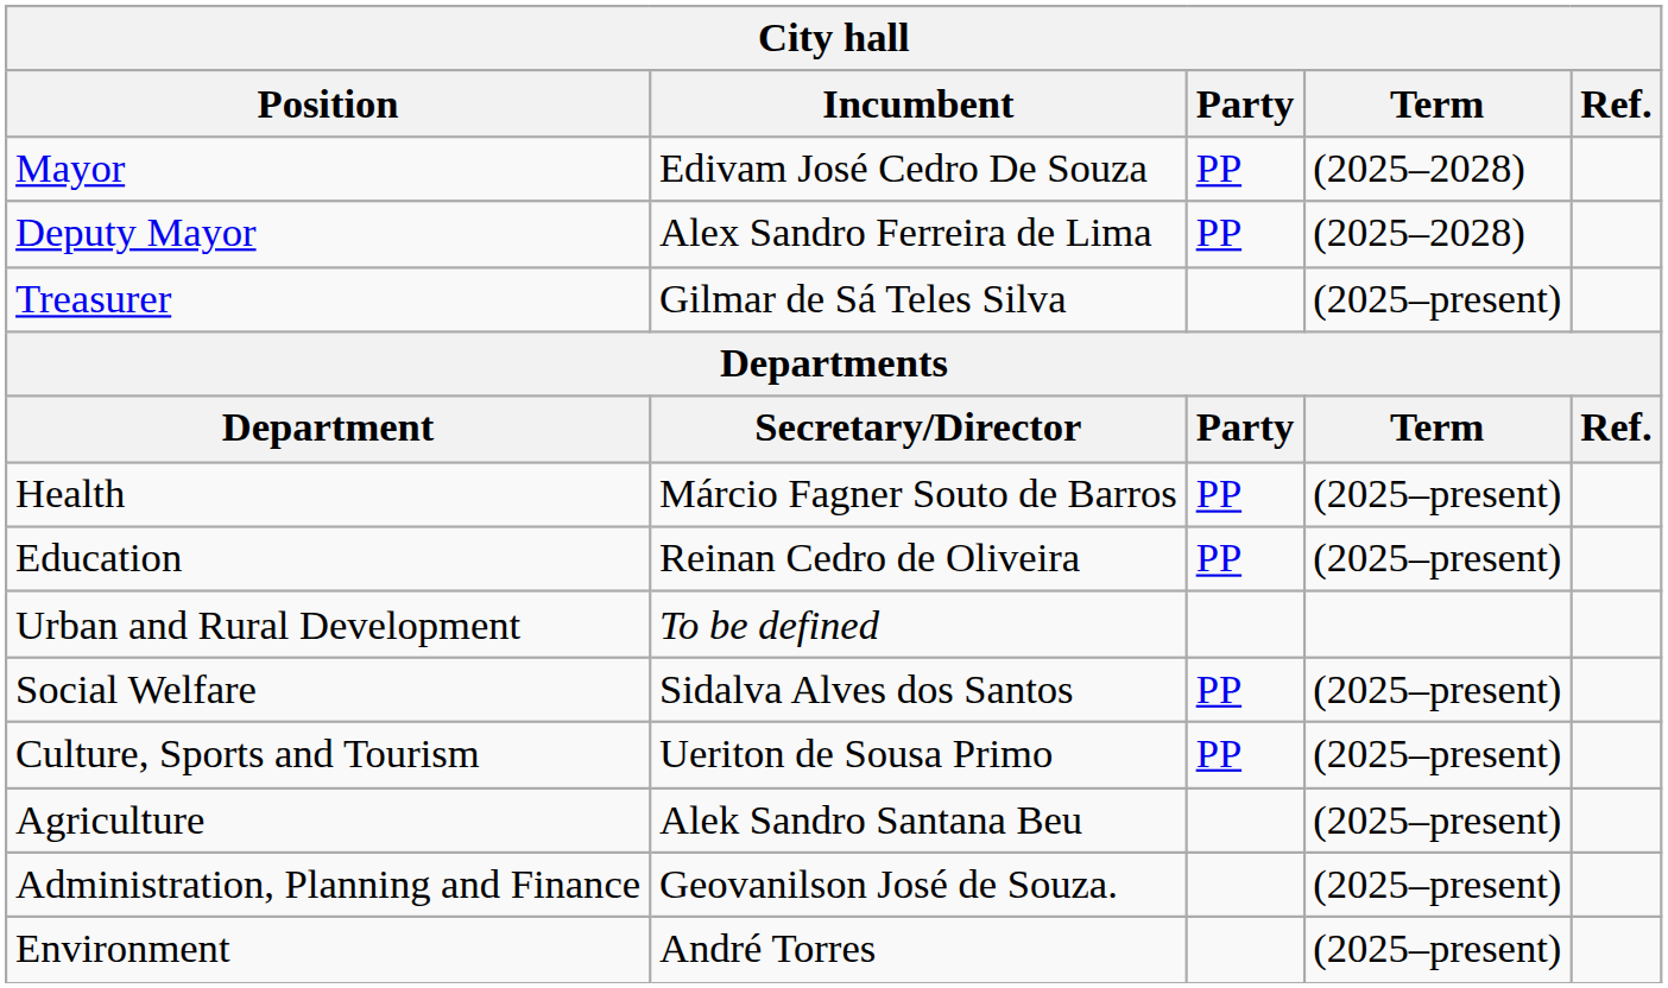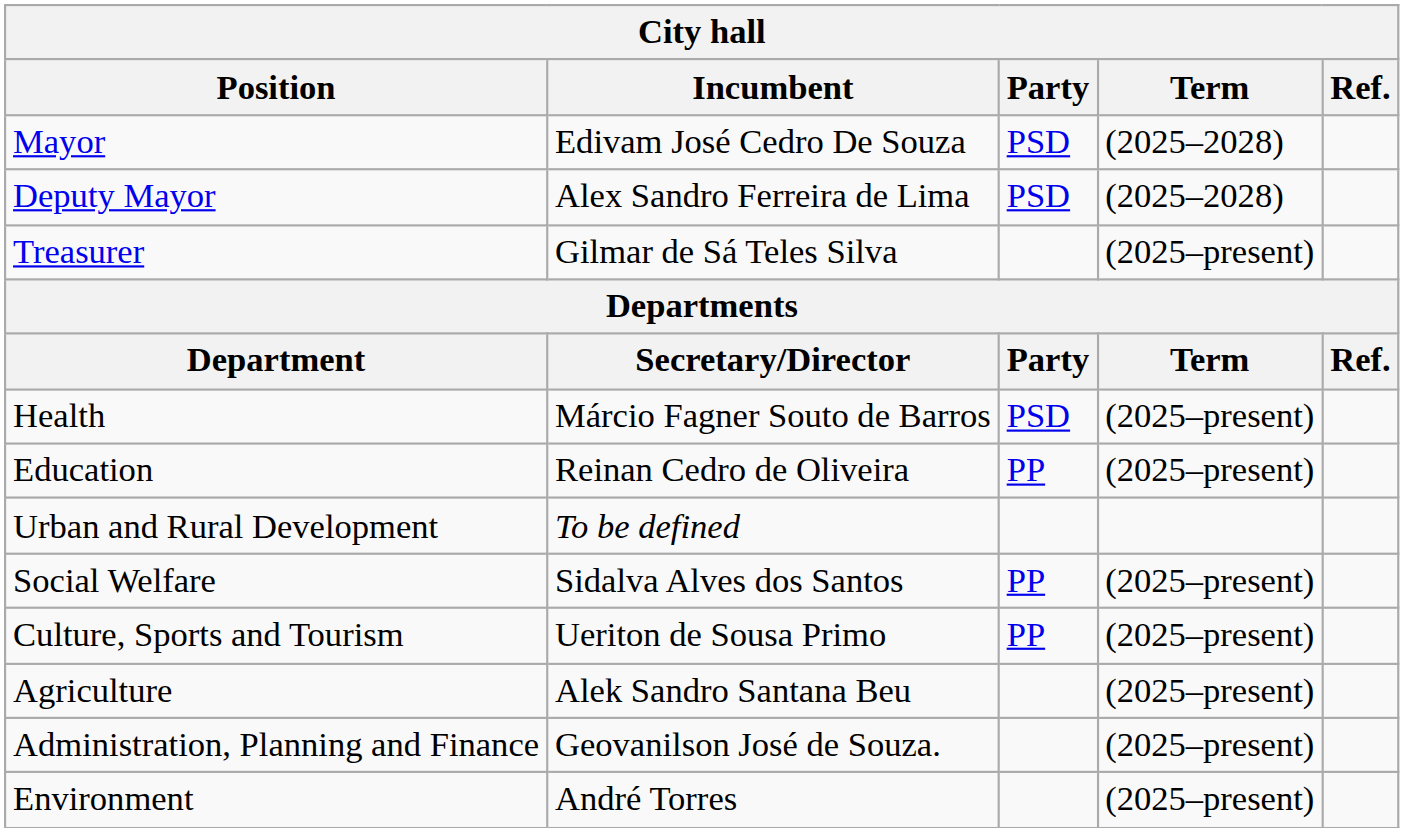 <table class="wikitable">
 <tr>
 <th colspan="5">City hall</th>
 </tr>
 <tr>
 <th>Position</th>
 <th>Incumbent</th>
 <th>Party</th>
 <th>Term</th>
 <th>Ref.</th>
 </tr>
 <tr>
 <td><a href='#'>Mayor</a></td>
 <td>Edivam José Cedro De Souza</td>
-<td><a href='#'>PP</a></td>
+<td><a href='#'>PSD</a></td>
 <td>(2025–2028)</td>
 <td></td>
 </tr>
 <tr>
 <td><a href='#'>Deputy Mayor</a></td>
 <td>Alex Sandro Ferreira de Lima</td>
-<td><a href='#'>PP</a></td>
+<td><a href='#'>PSD</a></td>
 <td>(2025–2028)</td>
 <td></td>
 </tr>
 <tr>
 <td><a href='#'>Treasurer</a></td>
 <td>Gilmar de Sá Teles Silva</td>
 <td></td>
 <td>(2025–present)</td>
 <td></td>
 </tr>
 <tr>
 <th colspan="5">Departments</th>
 </tr>
 <tr>
 <th>Department</th>
 <th>Secretary/Director</th>
 <th>Party</th>
 <th>Term</th>
 <th>Ref.</th>
 </tr>
 <tr>
 <td>Health</td>
 <td>Márcio Fagner Souto de Barros</td>
-<td><a href='#'>PP</a></td>
+<td><a href='#'>PSD</a></td>
 <td>(2025–present)</td>
 <td></td>
 </tr>
 <tr>
 <td>Education</td>
 <td>Reinan Cedro de Oliveira</td>
 <td><a href='#'>PP</a></td>
 <td>(2025–present)</td>
 <td></td>
 </tr>
 <tr>
 <td>Urban and Rural Development</td>
 <td><em>To be defined</em></td>
 <td></td>
 <td></td>
 <td></td>
 </tr>
 <tr>
 <td>Social Welfare</td>
 <td>Sidalva Alves dos Santos</td>
 <td><a href='#'>PP</a></td>
 <td>(2025–present)</td>
 <td></td>
 </tr>
 <tr>
 <td>Culture, Sports and Tourism</td>
 <td>Ueriton de Sousa Primo</td>
 <td><a href='#'>PP</a></td>
 <td>(2025–present)</td>
 <td></td>
 </tr>
 <tr>
 <td>Agriculture</td>
 <td>Alek Sandro Santana Beu</td>
 <td></td>
 <td>(2025–present)</td>
 <td></td>
 </tr>
 <tr>
 <td>Administration, Planning and Finance</td>
 <td>Geovanilson José de Souza.</td>
 <td></td>
 <td>(2025–present)</td>
 <td></td>
 </tr>
 <tr>
 <td>Environment</td>
 <td>André Torres</td>
 <td></td>
 <td>(2025–present)</td>
 <td></td>
 </tr>
 </table>
